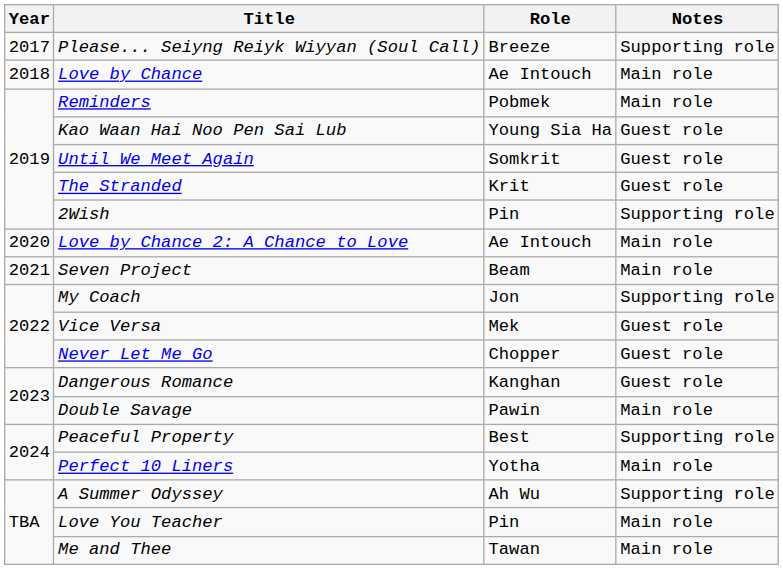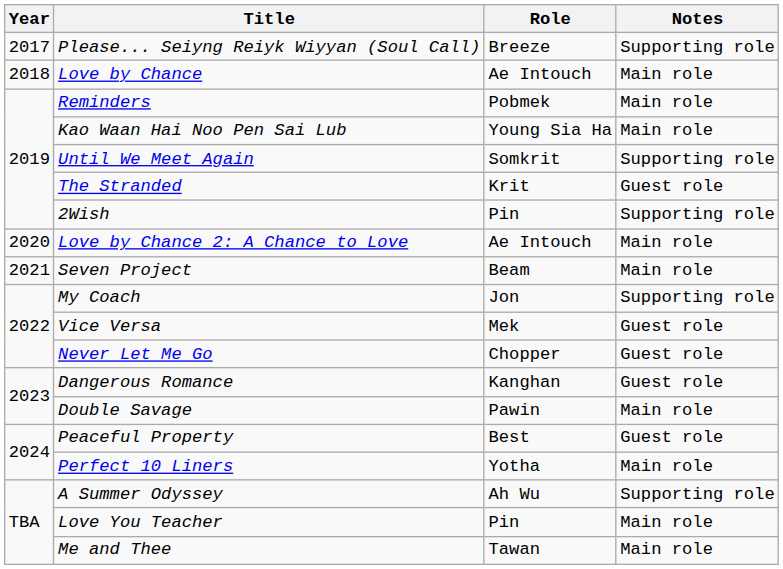 <table class="wikitable plainrowheaders sortable">
 <tr>
 <th scope="col">Year</th>
 <th scope="col">Title</th>
 <th scope="col">Role</th>
 <th scope="col">Notes</th>
 </tr>
 <tr>
 <td>2017</td>
 <td><em>Please... Seiyng Reiyk Wiyyan (Soul Call)</em></td>
 <td>Breeze</td>
 <td>Supporting role</td>
 </tr>
 <tr>
 <td>2018</td>
 <td><em><a href='#'>Love by Chance</a></em></td>
 <td>Ae Intouch</td>
 <td>Main role</td>
 </tr>
 <tr>
 <td rowspan="5">2019</td>
 <td><em><a href='#'>Reminders</a></em></td>
 <td>Pobmek</td>
 <td>Main role</td>
 </tr>
 <tr>
 <td><em>Kao Waan Hai Noo Pen Sai Lub</em></td>
 <td>Young Sia Ha</td>
-<td>Guest role</td>
+<td>Main role</td>
 </tr>
 <tr>
 <td><em><a href='#'>Until We Meet Again</a></em></td>
 <td>Somkrit</td>
-<td>Guest role</td>
+<td>Supporting role</td>
 </tr>
 <tr>
 <td><em><a href='#'>The Stranded</a></em></td>
 <td>Krit</td>
 <td>Guest role</td>
 </tr>
 <tr>
 <td><em>2Wish</em></td>
 <td>Pin</td>
 <td>Supporting role</td>
 </tr>
 <tr>
 <td>2020</td>
 <td><em><a href='#'>Love by Chance 2: A Chance to Love</a></em></td>
 <td>Ae Intouch</td>
 <td>Main role</td>
 </tr>
 <tr>
 <td>2021</td>
 <td><em>Seven Project</em></td>
 <td>Beam</td>
 <td>Main role</td>
 </tr>
 <tr>
 <td rowspan="3">2022</td>
 <td><em>My Coach</em></td>
 <td>Jon</td>
 <td>Supporting role</td>
 </tr>
 <tr>
 <td><em>Vice Versa</em></td>
 <td>Mek</td>
 <td>Guest role</td>
 </tr>
 <tr>
 <td><em><a href='#'>Never Let Me Go</a></em></td>
 <td>Chopper</td>
 <td>Guest role</td>
 </tr>
 <tr>
 <td rowspan="2">2023</td>
 <td><em>Dangerous Romance</em></td>
 <td>Kanghan</td>
 <td>Guest role</td>
 </tr>
 <tr>
 <td><em>Double Savage</em></td>
 <td>Pawin</td>
 <td>Main role</td>
 </tr>
 <tr>
 <td rowspan="2">2024</td>
 <td><em>Peaceful Property</em></td>
 <td>Best</td>
-<td>Supporting role</td>
+<td>Guest role</td>
 </tr>
 <tr>
 <td><em><a href='#'>Perfect 10 Liners</a></em></td>
 <td>Yotha</td>
 <td>Main role</td>
 </tr>
 <tr>
 <td rowspan="3">TBA</td>
 <td><em>A Summer Odyssey</em></td>
 <td>Ah Wu</td>
 <td>Supporting role</td>
 </tr>
 <tr>
 <td><em>Love You Teacher</em></td>
 <td>Pin</td>
 <td>Main role</td>
 </tr>
 <tr>
 <td><em>Me and Thee</em></td>
 <td>Tawan</td>
 <td>Main role</td>
 </tr>
 </table>
